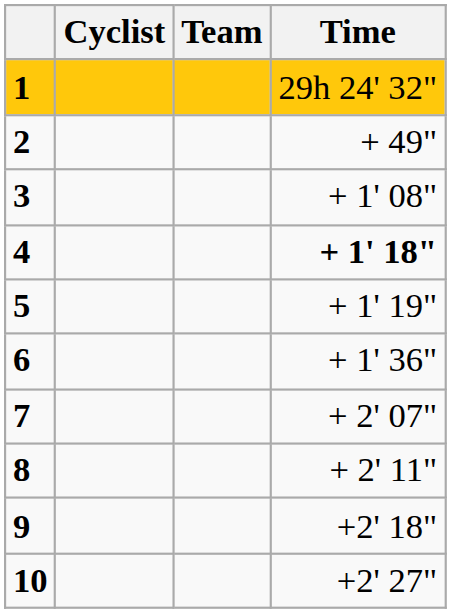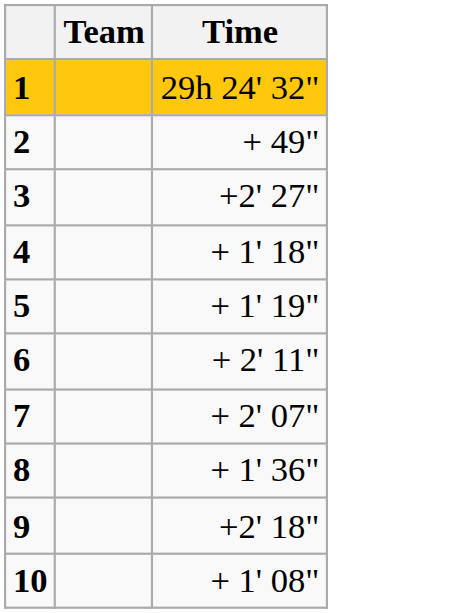 <table class="wikitable">
 <tr>
 <th></th>
-<th>Cyclist</th>
 <th>Team</th>
 <th>Time</th>
 </tr>
 <tr style="background:#ffc80b">
 <td><strong>1</strong></td>
 <td></td>
-<td></td>
 <td align=right>29h 24' 32"</td>
 </tr>
 <tr>
 <td><strong>2</strong></td>
-<td></td>
 <td></td>
 <td align=right>+ 49"</td>
 </tr>
 <tr>
 <td><strong>3</strong></td>
 <td></td>
-<td></td>
-<td align=right>+ 1' 08"</td>
+<td align="right">+2' 27"</td>
 </tr>
 <tr>
 <td><strong>4</strong></td>
 <td></td>
-<td></td>
-<td align=right><strong>+ 1' 18"</strong></td>
+<td align=right>+ 1' 18"</td>
 </tr>
 <tr>
 <td><strong>5</strong></td>
-<td></td>
 <td></td>
 <td align=right>+ 1' 19"</td>
 </tr>
 <tr>
 <td><strong>6</strong></td>
 <td></td>
-<td></td>
-<td align="right">+ 1' 36"</td>
+<td align="right">+ 2' 11"</td>
 </tr>
 <tr>
 <td><strong>7</strong></td>
-<td></td>
 <td></td>
 <td align="right">+ 2' 07"</td>
 </tr>
 <tr>
 <td><strong>8</strong></td>
 <td></td>
-<td></td>
-<td align="right">+ 2' 11"</td>
+<td align="right">+ 1' 36"</td>
 </tr>
 <tr>
 <td><strong>9</strong></td>
-<td></td>
 <td></td>
 <td align="right">+2' 18"</td>
 </tr>
 <tr>
 <td><strong>10</strong></td>
 <td></td>
-<td></td>
-<td align="right">+2' 27"</td>
+<td align=right>+ 1' 08"</td>
 </tr>
 </table>
